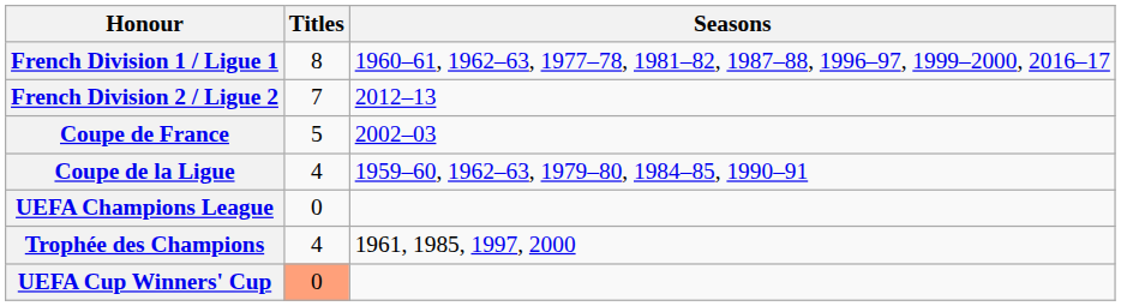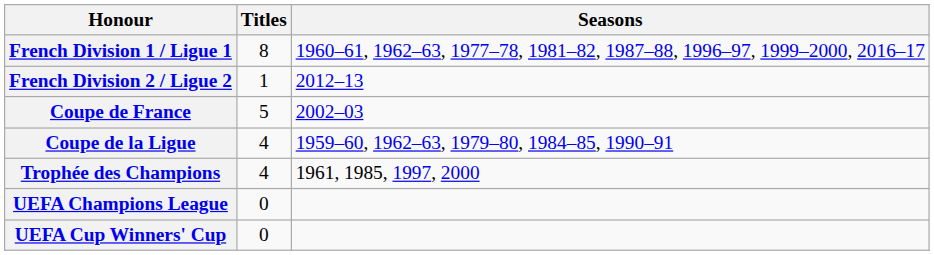 <table class="wikitable plainrowheaders">
 <tr>
 <th scope=col>Honour</th>
 <th scope=col>Titles</th>
 <th scope=col>Seasons</th>
 </tr>
 <tr>
 <th scope=row><a href='#'>French Division 1 / Ligue 1</a></th>
 <td align=center>8</td>
 <td><a href='#'>1960–61</a>, <a href='#'>1962–63</a>, <a href='#'>1977–78</a>, <a href='#'>1981–82</a>, <a href='#'>1987–88</a>, <a href='#'>1996–97</a>, <a href='#'>1999–2000</a>, <a href='#'>2016–17</a></td>
 </tr>
 <tr>
 <th scope=row><a href='#'>French Division 2 / Ligue 2</a></th>
-<td align=center>7</td>
+<td align=center>1</td>
 <td><a href='#'>2012–13</a></td>
 </tr>
 <tr>
 <th scope=row><a href='#'>Coupe de France</a></th>
 <td align=center>5</td>
 <td><a href='#'>2002–03</a></td>
 </tr>
 <tr>
 <th scope=row><a href='#'>Coupe de la Ligue</a></th>
 <td align=center>4</td>
 <td><a href='#'>1959–60</a>, <a href='#'>1962–63</a>, <a href='#'>1979–80</a>, <a href='#'>1984–85</a>, <a href='#'>1990–91</a></td>
 </tr>
 <tr>
+<th scope=row><a href='#'>Trophée des Champions</a></th>
+<td align=center>4</td>
+<td>1961, 1985, <a href='#'>1997</a>, <a href='#'>2000</a></td>
+</tr>
+<tr>
 <th scope=row><a href='#'>UEFA Champions League</a></th>
 <td align=center>0</td>
 <td></td>
 </tr>
 <tr>
-<th scope=row><a href='#'>Trophée des Champions</a></th>
-<td align=center>4</td>
-<td>1961, 1985, <a href='#'>1997</a>, <a href='#'>2000</a></td>
-</tr>
-<tr>
 <th scope=row><a href='#'>UEFA Cup Winners' Cup</a></th>
-<td align=center style="background: lightsalmon;">0</td>
+<td align=center>0</td>
 <td></td>
 </tr>
 </table>
